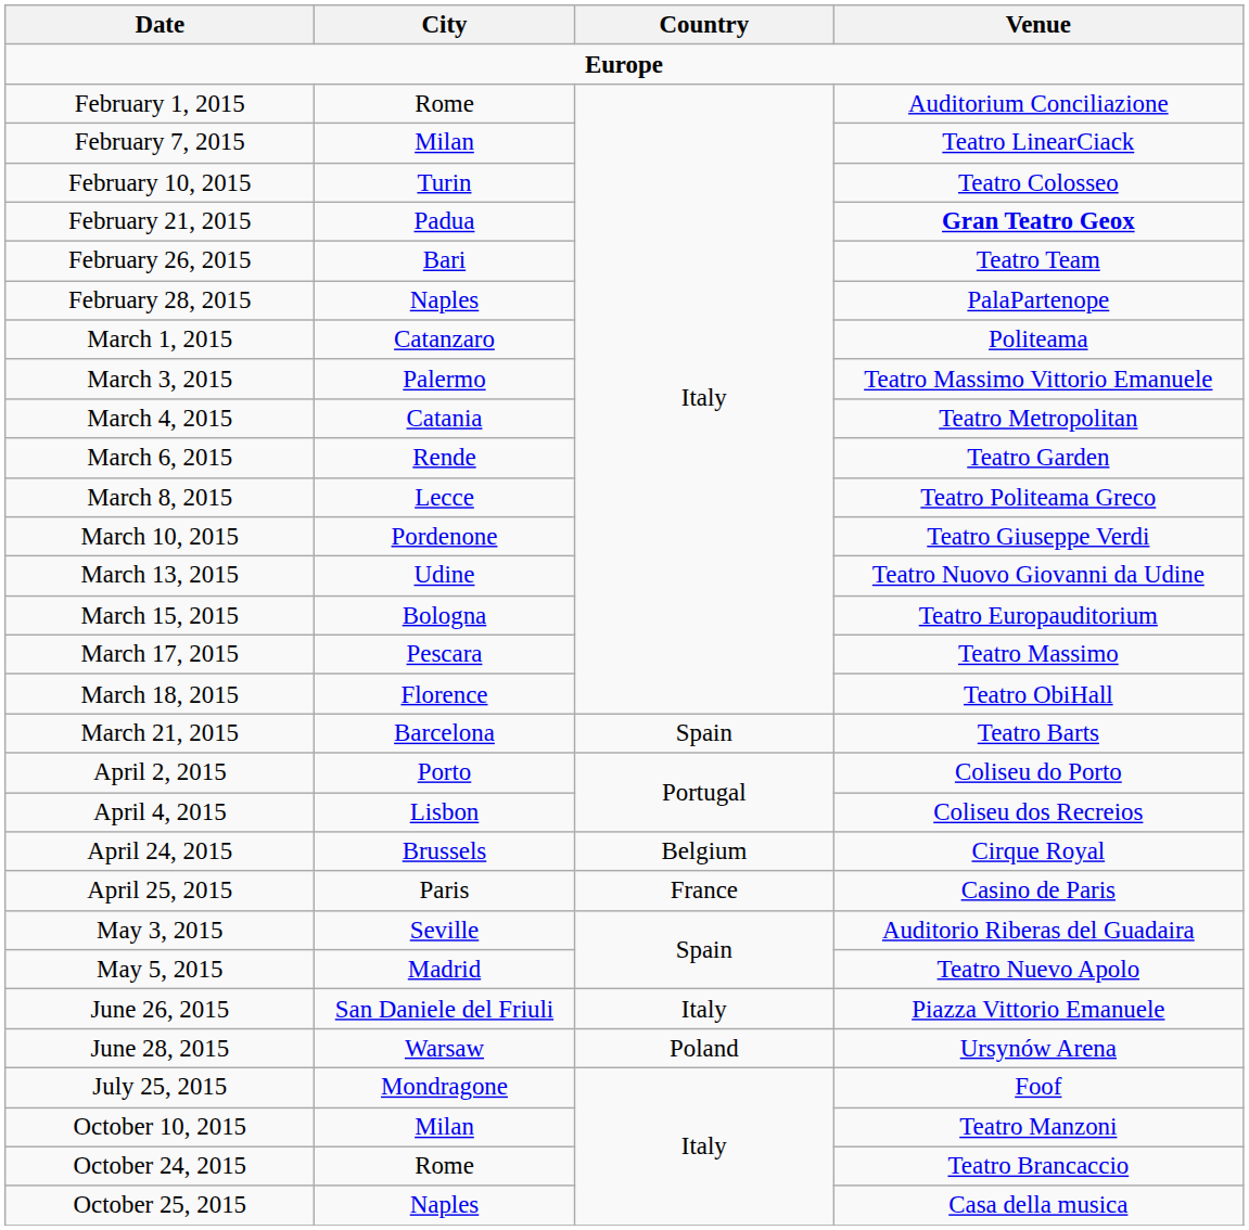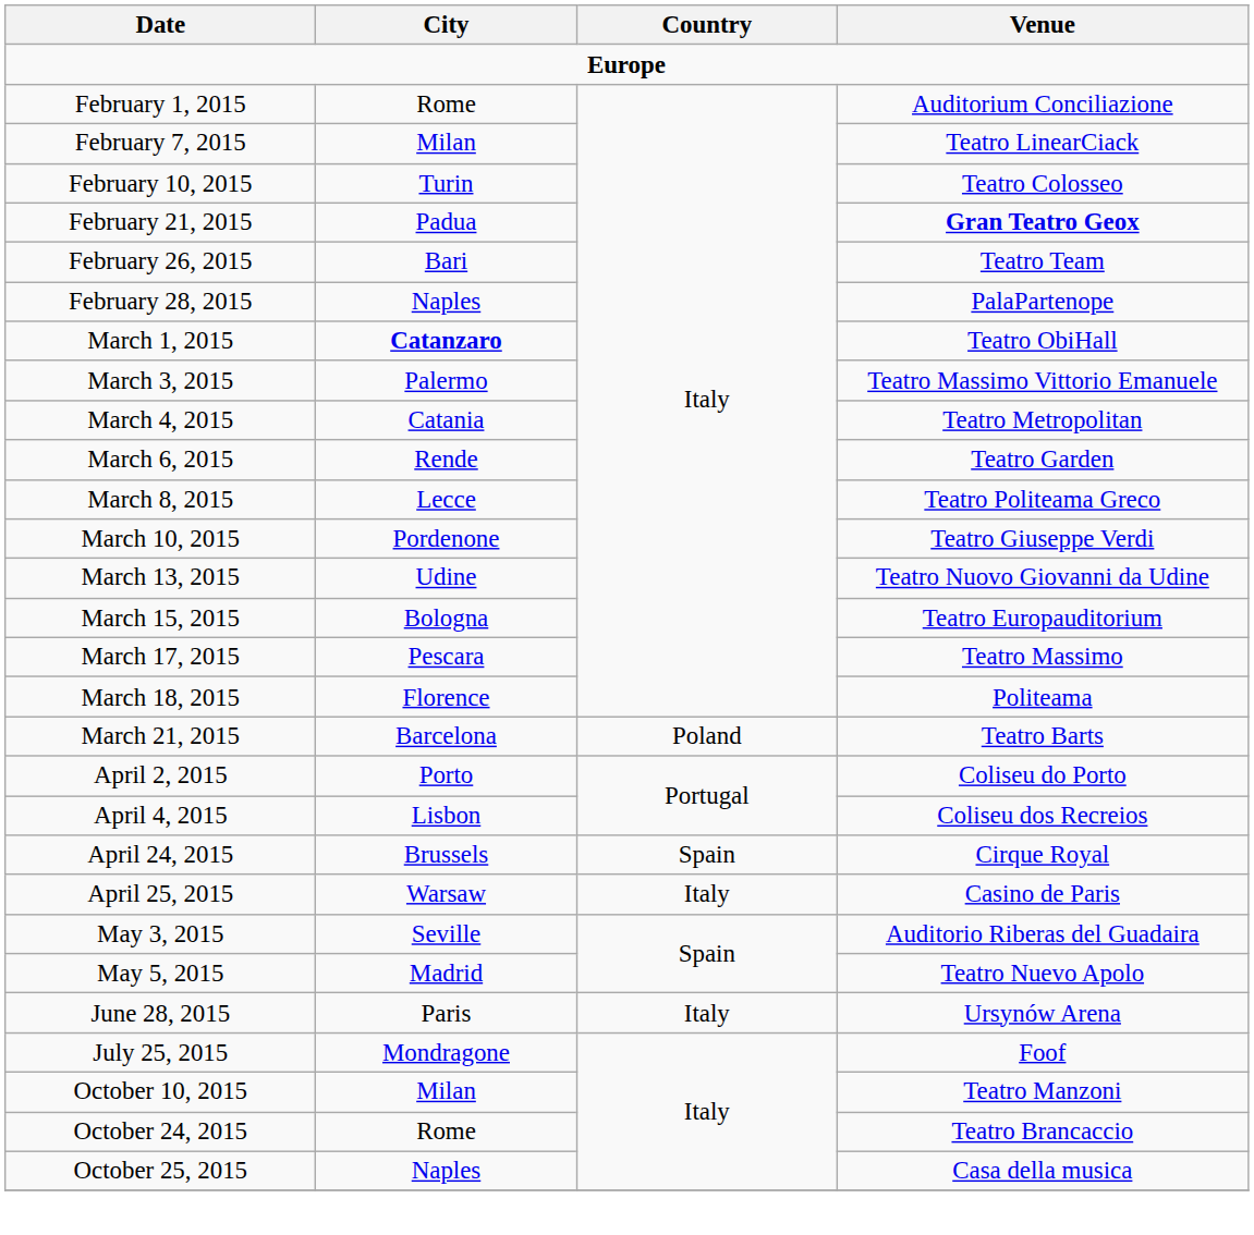 <table class="wikitable plainrowheaders" style="text-align:center;">
 <tr>
 <th scope="col" style="width:12em;">Date</th>
 <th scope="col" style="width:10em;">City</th>
 <th scope="col" style="width:10em;">Country</th>
 <th scope="col" style="width:16em;">Venue</th>
 </tr>
 <tr>
 <td colspan="4" align="center"><strong>Europe</strong></td>
 </tr>
 <tr>
 <td>February 1, 2015</td>
 <td>Rome</td>
 <td rowspan="16">Italy</td>
 <td><a href='#'>Auditorium Conciliazione</a></td>
 </tr>
 <tr>
 <td>February 7, 2015</td>
 <td><a href='#'>Milan</a></td>
 <td><a href='#'>Teatro LinearCiack</a></td>
 </tr>
 <tr>
 <td>February 10, 2015</td>
 <td><a href='#'>Turin</a></td>
 <td><a href='#'>Teatro Colosseo</a></td>
 </tr>
 <tr>
 <td>February 21, 2015</td>
 <td><a href='#'>Padua</a></td>
 <td><strong><a href='#'>Gran Teatro Geox</a></strong></td>
 </tr>
 <tr>
 <td>February 26, 2015</td>
 <td><a href='#'>Bari</a></td>
 <td><a href='#'>Teatro Team</a></td>
 </tr>
 <tr>
 <td>February 28, 2015</td>
 <td><a href='#'>Naples</a></td>
 <td><a href='#'>PalaPartenope</a></td>
 </tr>
 <tr>
 <td>March 1, 2015</td>
-<td><a href='#'>Catanzaro</a></td>
-<td><a href='#'>Politeama</a></td>
+<td><strong><a href='#'>Catanzaro</a></strong></td>
+<td><a href='#'>Teatro ObiHall</a></td>
 </tr>
 <tr>
 <td>March 3, 2015</td>
 <td><a href='#'>Palermo</a></td>
 <td><a href='#'>Teatro Massimo Vittorio Emanuele</a></td>
 </tr>
 <tr>
 <td>March 4, 2015</td>
 <td><a href='#'>Catania</a></td>
 <td><a href='#'>Teatro Metropolitan</a></td>
 </tr>
 <tr>
 <td>March 6, 2015</td>
 <td><a href='#'>Rende</a></td>
 <td><a href='#'>Teatro Garden</a></td>
 </tr>
 <tr>
 <td>March 8, 2015</td>
 <td><a href='#'>Lecce</a></td>
 <td><a href='#'>Teatro Politeama Greco</a></td>
 </tr>
 <tr>
 <td>March 10, 2015</td>
 <td><a href='#'>Pordenone</a></td>
 <td><a href='#'>Teatro Giuseppe Verdi</a></td>
 </tr>
 <tr>
 <td>March 13, 2015</td>
 <td><a href='#'>Udine</a></td>
 <td><a href='#'>Teatro Nuovo Giovanni da Udine</a></td>
 </tr>
 <tr>
 <td>March 15, 2015</td>
 <td><a href='#'>Bologna</a></td>
 <td><a href='#'>Teatro Europauditorium</a></td>
 </tr>
 <tr>
 <td>March 17, 2015</td>
 <td><a href='#'>Pescara</a></td>
 <td><a href='#'>Teatro Massimo</a></td>
 </tr>
 <tr>
 <td>March 18, 2015</td>
 <td><a href='#'>Florence</a></td>
-<td><a href='#'>Teatro ObiHall</a></td>
+<td><a href='#'>Politeama</a></td>
 </tr>
 <tr>
 <td>March 21, 2015</td>
 <td><a href='#'>Barcelona</a></td>
-<td rowspan="1">Spain</td>
+<td rowspan="1">Poland</td>
 <td><a href='#'>Teatro Barts</a></td>
 </tr>
 <tr>
 <td>April 2, 2015</td>
 <td><a href='#'>Porto</a></td>
 <td rowspan="2">Portugal</td>
 <td><a href='#'>Coliseu do Porto</a></td>
 </tr>
 <tr>
 <td>April 4, 2015</td>
 <td><a href='#'>Lisbon</a></td>
 <td><a href='#'>Coliseu dos Recreios</a></td>
 </tr>
 <tr>
 <td>April 24, 2015</td>
 <td><a href='#'>Brussels</a></td>
-<td rowspan="1">Belgium</td>
+<td rowspan="1">Spain</td>
 <td><a href='#'>Cirque Royal</a></td>
 </tr>
 <tr>
 <td>April 25, 2015</td>
-<td>Paris</td>
-<td rowspan="1">France</td>
+<td><a href='#'>Warsaw</a></td>
+<td rowspan="1">Italy</td>
 <td><a href='#'>Casino de Paris</a></td>
 </tr>
 <tr>
 <td>May 3, 2015</td>
 <td><a href='#'>Seville</a></td>
 <td rowspan="2">Spain</td>
 <td><a href='#'>Auditorio Riberas del Guadaira</a></td>
 </tr>
 <tr>
 <td>May 5, 2015</td>
 <td><a href='#'>Madrid</a></td>
 <td><a href='#'>Teatro Nuevo Apolo</a></td>
 </tr>
 <tr>
-<td>June 26, 2015</td>
-<td><a href='#'>San Daniele del Friuli</a></td>
+<td>June 28, 2015</td>
+<td>Paris</td>
 <td rowspan="1">Italy</td>
-<td><a href='#'>Piazza Vittorio Emanuele</a></td>
-</tr>
-<tr>
-<td>June 28, 2015</td>
-<td><a href='#'>Warsaw</a></td>
-<td rowspan="1">Poland</td>
 <td><a href='#'>Ursynów Arena</a></td>
 </tr>
 <tr>
 <td>July 25, 2015</td>
 <td><a href='#'>Mondragone</a></td>
 <td rowspan="4">Italy</td>
 <td><a href='#'>Foof</a></td>
 </tr>
 <tr>
 <td>October 10, 2015</td>
 <td><a href='#'>Milan</a></td>
 <td><a href='#'>Teatro Manzoni</a></td>
 </tr>
 <tr>
 <td>October 24, 2015</td>
 <td>Rome</td>
 <td><a href='#'>Teatro Brancaccio</a></td>
 </tr>
 <tr>
 <td>October 25, 2015</td>
 <td><a href='#'>Naples</a></td>
 <td><a href='#'>Casa della musica</a></td>
 </tr>
 <tr>
 </tr>
 </table>
